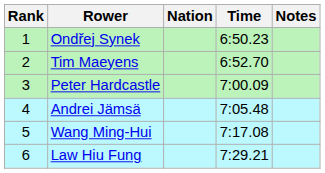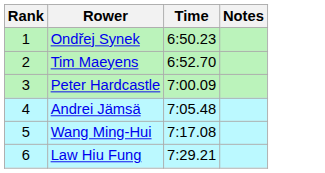 <table class="wikitable sortable" style="text-align:center">
 <tr>
 <th>Rank</th>
 <th>Rower</th>
-<th>Nation</th>
 <th>Time</th>
 <th>Notes</th>
 </tr>
 <tr bgcolor=bbf3bb>
 <td>1</td>
 <td align=left><a href='#'>Ondřej Synek</a></td>
-<td align=left></td>
 <td>6:50.23</td>
 <td></td>
 </tr>
 <tr bgcolor=bbf3bb>
 <td>2</td>
 <td align=left><a href='#'>Tim Maeyens</a></td>
-<td align=left></td>
 <td>6:52.70</td>
 <td></td>
 </tr>
 <tr bgcolor=bbf3bb>
 <td>3</td>
 <td align=left><a href='#'>Peter Hardcastle</a></td>
-<td align=left></td>
 <td>7:00.09</td>
 <td></td>
 </tr>
 <tr bgcolor=bbf9ff>
 <td>4</td>
 <td align=left><a href='#'>Andrei Jämsä</a></td>
-<td align=left></td>
 <td>7:05.48</td>
 <td></td>
 </tr>
 <tr bgcolor=bbf9ff>
 <td>5</td>
 <td align=left><a href='#'>Wang Ming-Hui</a></td>
-<td align=left></td>
 <td>7:17.08</td>
 <td></td>
 </tr>
 <tr bgcolor=bbf9ff>
 <td>6</td>
 <td align=left><a href='#'>Law Hiu Fung</a></td>
-<td align=left></td>
 <td>7:29.21</td>
 <td></td>
 </tr>
 </table>
